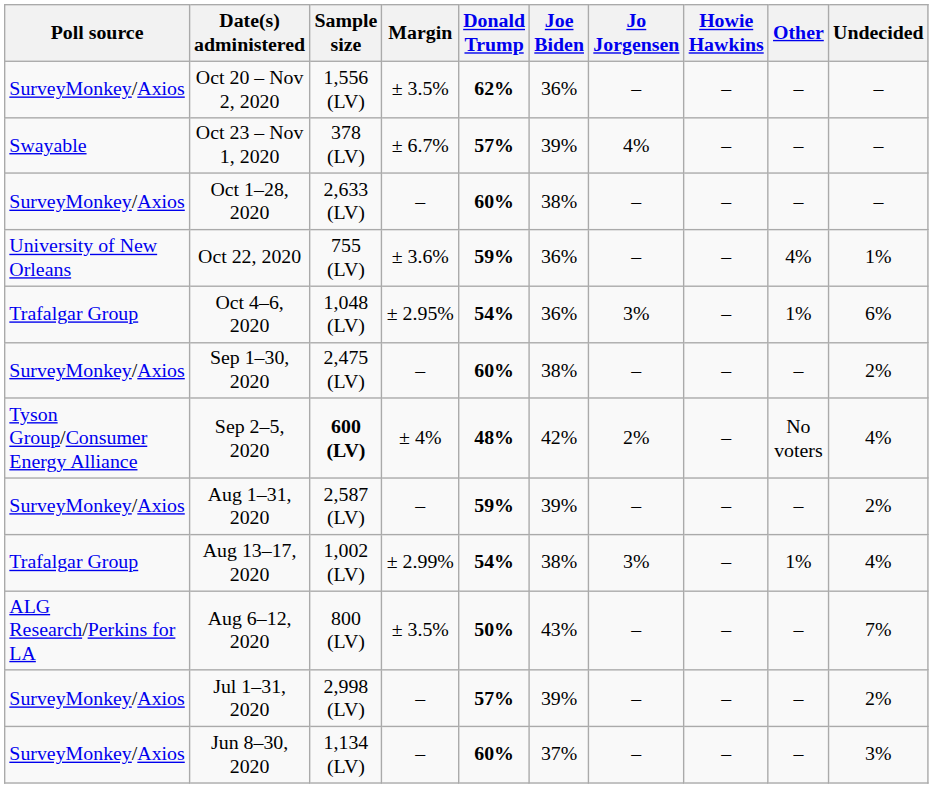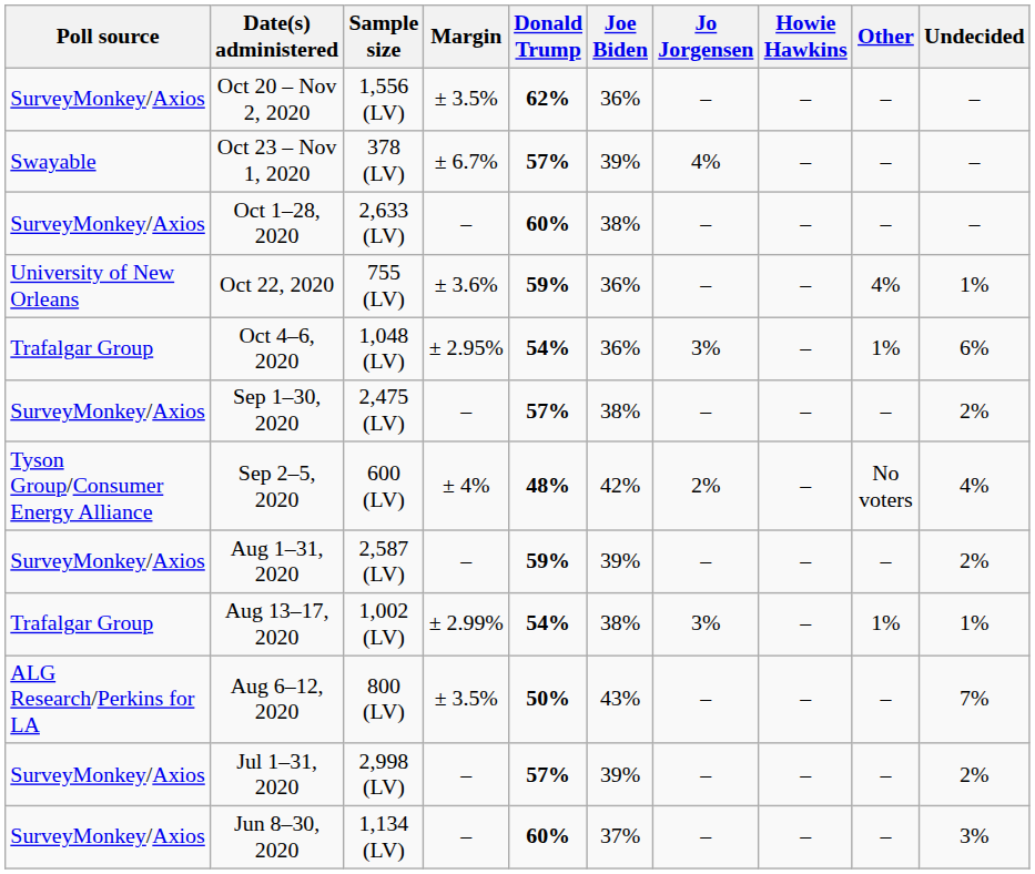 <table class="wikitable sortable" style="text-align:center;font-size:90%;line-height:17px">
 <tr>
 <th>Poll source</th>
 <th>Date(s)<br>administered</th>
 <th>Sample<br>size</th>
 <th>Margin<br></th>
 <th class="unsortable"><a href='#'>Donald<br>Trump</a><br><small></small></th>
 <th class="unsortable"><a href='#'>Joe<br>Biden</a><br><small></small></th>
 <th class="unsortable"><a href='#'>Jo<br>Jorgensen</a><br><small></small></th>
 <th class="unsortable"><a href='#'>Howie<br>Hawkins</a><br><small></small></th>
 <th class="unsortable"><a href='#'>Other</a></th>
 <th class="unsortable">Undecided</th>
 </tr>
 <tr>
 <td style="text-align:left;"><a href='#'>SurveyMonkey</a>/<a href='#'>Axios</a></td>
 <td>Oct 20 – Nov 2, 2020</td>
 <td>1,556 (LV)</td>
 <td>± 3.5%</td>
 <td><strong>62%</strong></td>
 <td>36%</td>
 <td>–</td>
 <td>–</td>
 <td>–</td>
 <td>–</td>
 </tr>
 <tr>
 <td style="text-align:left;"><a href='#'>Swayable</a></td>
 <td>Oct 23 – Nov 1, 2020</td>
 <td>378 (LV)</td>
 <td>± 6.7%</td>
 <td><strong>57%</strong></td>
 <td>39%</td>
 <td>4%</td>
 <td>–</td>
 <td>–</td>
 <td>–</td>
 </tr>
 <tr>
 <td style="text-align:left;"><a href='#'>SurveyMonkey</a>/<a href='#'>Axios</a></td>
 <td>Oct 1–28, 2020</td>
 <td>2,633 (LV)</td>
 <td>–</td>
 <td><strong>60%</strong></td>
 <td>38%</td>
 <td>–</td>
 <td>–</td>
 <td>–</td>
 <td>–</td>
 </tr>
 <tr>
 <td style="text-align:left;"><a href='#'>University of New Orleans</a></td>
 <td>Oct 22, 2020</td>
 <td>755 (LV)</td>
 <td>± 3.6%</td>
 <td><strong>59%</strong></td>
 <td>36%</td>
 <td>–</td>
 <td>–</td>
 <td>4%</td>
 <td>1%</td>
 </tr>
 <tr>
 <td style="text-align:left;"><a href='#'>Trafalgar Group</a></td>
 <td>Oct 4–6, 2020</td>
 <td>1,048 (LV)</td>
 <td>± 2.95%</td>
 <td><strong>54%</strong></td>
 <td>36%</td>
 <td>3%</td>
 <td>–</td>
 <td>1%</td>
 <td>6%</td>
 </tr>
 <tr>
 <td style="text-align:left;"><a href='#'>SurveyMonkey</a>/<a href='#'>Axios</a></td>
 <td>Sep 1–30, 2020</td>
 <td>2,475 (LV)</td>
 <td>–</td>
-<td><strong>60%</strong></td>
+<td><strong>57%</strong></td>
 <td>38%</td>
 <td>–</td>
 <td>–</td>
 <td>–</td>
 <td>2%</td>
 </tr>
 <tr>
 <td style="text-align:left;"><a href='#'>Tyson Group</a>/<a href='#'>Consumer Energy Alliance</a></td>
 <td>Sep 2–5, 2020</td>
-<td><strong>600 (LV)</strong></td>
+<td>600 (LV)</td>
 <td>± 4%</td>
 <td><strong>48%</strong></td>
 <td>42%</td>
 <td>2%</td>
 <td>–</td>
 <td>No voters</td>
 <td>4%</td>
 </tr>
 <tr>
 <td style="text-align:left;"><a href='#'>SurveyMonkey</a>/<a href='#'>Axios</a></td>
 <td>Aug 1–31, 2020</td>
 <td>2,587 (LV)</td>
 <td>–</td>
 <td><strong>59%</strong></td>
 <td>39%</td>
 <td>–</td>
 <td>–</td>
 <td>–</td>
 <td>2%</td>
 </tr>
 <tr>
 <td style="text-align:left;"><a href='#'>Trafalgar Group</a></td>
 <td>Aug 13–17, 2020</td>
 <td>1,002 (LV)</td>
 <td>± 2.99%</td>
 <td><strong>54%</strong></td>
 <td>38%</td>
 <td>3%</td>
 <td>–</td>
 <td>1%</td>
-<td>4%</td>
+<td>1%</td>
 </tr>
 <tr>
 <td style="text-align:left;"><a href='#'>ALG Research</a>/<a href='#'>Perkins for LA</a></td>
 <td>Aug 6–12, 2020</td>
 <td>800 (LV)</td>
 <td>± 3.5%</td>
 <td><strong>50%</strong></td>
 <td>43%</td>
 <td>–</td>
 <td>–</td>
 <td>–</td>
 <td>7%</td>
 </tr>
 <tr>
 <td style="text-align:left;"><a href='#'>SurveyMonkey</a>/<a href='#'>Axios</a></td>
 <td>Jul 1–31, 2020</td>
 <td>2,998 (LV)</td>
 <td>–</td>
 <td><strong>57%</strong></td>
 <td>39%</td>
 <td>–</td>
 <td>–</td>
 <td>–</td>
 <td>2%</td>
 </tr>
 <tr>
 <td style="text-align:left;"><a href='#'>SurveyMonkey</a>/<a href='#'>Axios</a></td>
 <td>Jun 8–30, 2020</td>
 <td>1,134 (LV)</td>
 <td>–</td>
 <td><strong>60%</strong></td>
 <td>37%</td>
 <td>–</td>
 <td>–</td>
 <td>–</td>
 <td>3%</td>
 </tr>
 </table>
